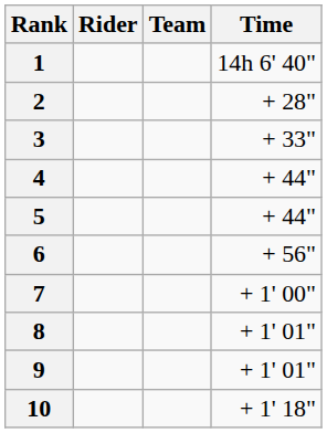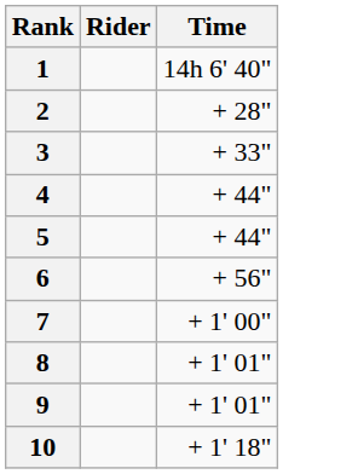 <table class="wikitable" margin-bottom:0;">
 <tr>
 <th scope="col">Rank</th>
 <th scope="col">Rider</th>
-<th scope="col">Team</th>
 <th scope="col">Time</th>
 </tr>
 <tr>
 <th scope="row">1</th>
 <td> </td>
-<td></td>
 <td align="right">14h 6' 40"</td>
 </tr>
 <tr>
 <th scope="row">2</th>
-<td></td>
 <td></td>
 <td align="right">+ 28"</td>
 </tr>
 <tr>
 <th scope="row">3</th>
 <td></td>
-<td></td>
 <td align="right">+ 33"</td>
 </tr>
 <tr>
 <th scope="row">4</th>
-<td></td>
 <td></td>
 <td align="right">+ 44"</td>
 </tr>
 <tr>
 <th scope="row">5</th>
 <td> </td>
-<td></td>
 <td align="right">+ 44"</td>
 </tr>
 <tr>
 <th scope="row">6</th>
-<td></td>
 <td></td>
 <td align="right">+ 56"</td>
 </tr>
 <tr>
 <th scope="row">7</th>
 <td></td>
-<td></td>
 <td align="right">+ 1' 00"</td>
 </tr>
 <tr>
 <th scope="row">8</th>
-<td></td>
 <td></td>
 <td align="right">+ 1' 01"</td>
 </tr>
 <tr>
 <th scope="row">9</th>
 <td></td>
-<td></td>
 <td align="right">+ 1' 01"</td>
 </tr>
 <tr>
 <th scope="row">10</th>
 <td></td>
-<td></td>
 <td align="right">+ 1' 18"</td>
 </tr>
 </table>
